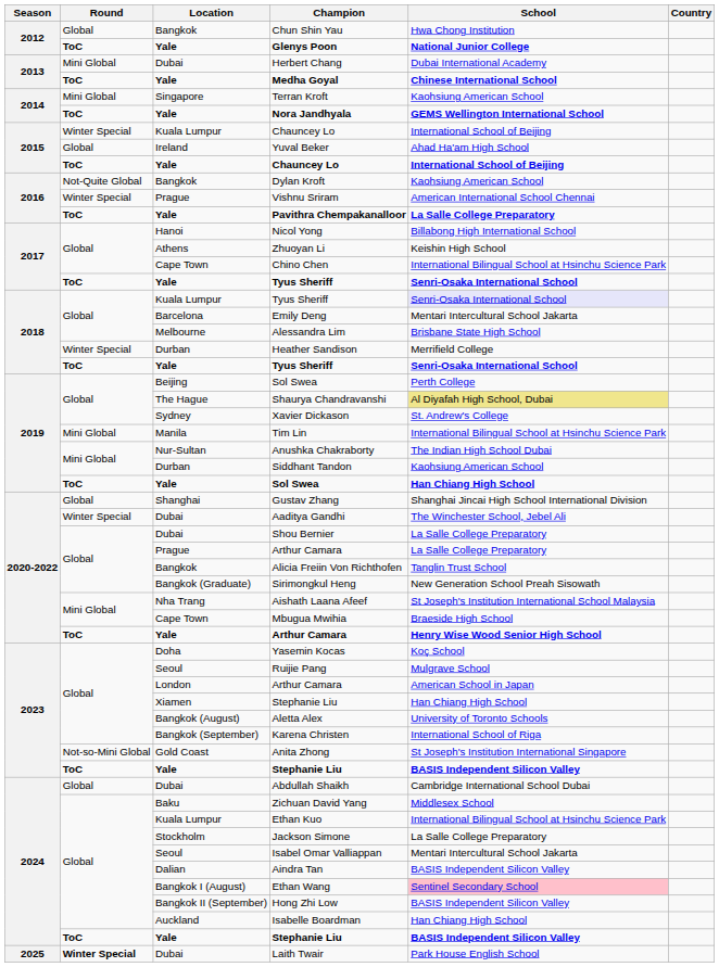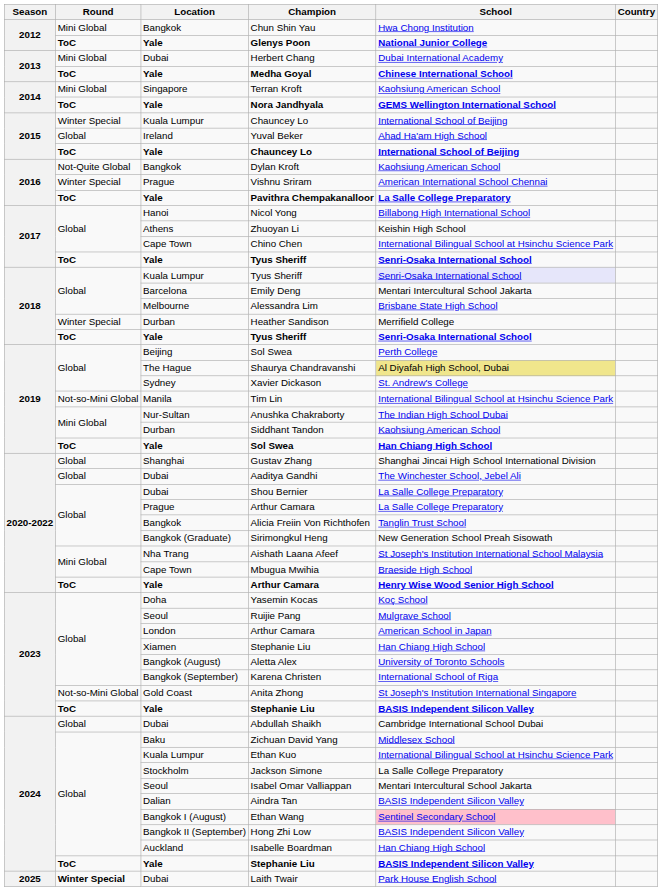 <table class="wikitable mw-collapsible">
 <tr>
 <th>Season</th>
 <th>Round</th>
 <th>Location</th>
 <th>Champion</th>
 <th>School</th>
 <th>Country</th>
 </tr>
 <tr>
 <th rowspan="2">2012</th>
-<td>Global</td>
+<td>Mini Global</td>
 <td>Bangkok</td>
 <td>Chun Shin Yau</td>
 <td><a href='#'>Hwa Chong Institution</a></td>
 <td></td>
 </tr>
 <tr>
 <td><strong>ToC</strong></td>
 <td><strong>Yale</strong></td>
 <td><strong>Glenys Poon</strong></td>
 <td><strong><a href='#'>National Junior College</a></strong></td>
 <td><strong></strong></td>
 </tr>
 <tr>
 <th rowspan="2">2013</th>
 <td>Mini Global</td>
 <td>Dubai</td>
 <td>Herbert Chang</td>
 <td><a href='#'>Dubai International Academy</a></td>
 <td></td>
 </tr>
 <tr>
 <td><strong>ToC</strong></td>
 <td><strong>Yale</strong></td>
 <td><strong>Medha Goyal</strong></td>
 <td><strong><a href='#'>Chinese International School</a></strong></td>
 <td><strong></strong></td>
 </tr>
 <tr>
 <th rowspan="2">2014</th>
 <td>Mini Global</td>
 <td>Singapore</td>
 <td>Terran Kroft</td>
 <td><a href='#'>Kaohsiung American School</a></td>
 <td></td>
 </tr>
 <tr>
 <td><strong>ToC</strong></td>
 <td><strong>Yale</strong></td>
 <td><strong>Nora Jandhyala</strong></td>
 <td><strong><a href='#'>GEMS Wellington International School</a></strong></td>
 <td><strong></strong></td>
 </tr>
 <tr>
 <th rowspan="3">2015</th>
 <td>Winter Special</td>
 <td>Kuala Lumpur</td>
 <td>Chauncey Lo</td>
 <td><a href='#'>International School of Beijing</a></td>
 <td></td>
 </tr>
 <tr>
 <td>Global</td>
 <td>Ireland</td>
 <td>Yuval Beker</td>
 <td><a href='#'>Ahad Ha'am High School</a></td>
 <td></td>
 </tr>
 <tr>
 <td><strong>ToC</strong></td>
 <td><strong>Yale</strong></td>
 <td><strong>Chauncey Lo</strong></td>
 <td><strong><a href='#'>International School of Beijing</a></strong></td>
 <td><strong></strong></td>
 </tr>
 <tr>
 <th rowspan="3">2016</th>
 <td>Not-Quite Global</td>
 <td>Bangkok</td>
 <td>Dylan Kroft</td>
 <td><a href='#'>Kaohsiung American School</a></td>
 <td></td>
 </tr>
 <tr>
 <td>Winter Special</td>
 <td>Prague</td>
 <td>Vishnu Sriram</td>
 <td><a href='#'>American International School Chennai</a></td>
 <td></td>
 </tr>
 <tr>
 <td><strong>ToC</strong></td>
 <td><strong>Yale</strong></td>
 <td><strong>Pavithra Chempakanalloor</strong></td>
 <td><strong><a href='#'>La Salle College Preparatory</a></strong></td>
 <td><strong></strong></td>
 </tr>
 <tr>
 <th rowspan="4">2017</th>
 <td rowspan="3">Global</td>
 <td>Hanoi</td>
 <td>Nicol Yong</td>
 <td><a href='#'>Billabong High International School</a></td>
 <td></td>
 </tr>
 <tr>
 <td>Athens</td>
 <td>Zhuoyan Li</td>
 <td>Keishin High School</td>
 <td></td>
 </tr>
 <tr>
 <td>Cape Town</td>
 <td>Chino Chen</td>
 <td><a href='#'>International Bilingual School at Hsinchu Science Park</a></td>
 <td></td>
 </tr>
 <tr>
 <td><strong>ToC</strong></td>
 <td><strong>Yale</strong></td>
 <td><strong>Tyus Sheriff</strong></td>
 <td><a href='#'><strong>Senri-Osaka International School</strong></a></td>
 <td><strong></strong></td>
 </tr>
 <tr>
 <th rowspan="5">2018</th>
 <td rowspan="3">Global</td>
 <td>Kuala Lumpur</td>
 <td>Tyus Sheriff</td>
 <td style="background: lavender;"><a href='#'>Senri-Osaka International School</a></td>
 <td></td>
 </tr>
 <tr>
 <td>Barcelona</td>
 <td>Emily Deng</td>
 <td>Mentari Intercultural School Jakarta</td>
 <td></td>
 </tr>
 <tr>
 <td>Melbourne</td>
 <td>Alessandra Lim</td>
 <td><a href='#'>Brisbane State High School</a></td>
 <td></td>
 </tr>
 <tr>
 <td>Winter Special</td>
 <td>Durban</td>
 <td>Heather Sandison</td>
 <td>Merrifield College</td>
 <td></td>
 </tr>
 <tr>
 <td><strong>ToC</strong></td>
 <td><strong>Yale</strong></td>
 <td><strong>Tyus Sheriff</strong></td>
 <td><a href='#'><strong>Senri-Osaka International School</strong></a></td>
 <td><strong></strong></td>
 </tr>
 <tr>
 <th rowspan="7">2019</th>
 <td rowspan="3">Global</td>
 <td>Beijing</td>
 <td>Sol Swea</td>
 <td><a href='#'>Perth College</a></td>
 <td></td>
 </tr>
 <tr>
 <td>The Hague</td>
 <td>Shaurya Chandravanshi</td>
 <td style="background: khaki;">Al Diyafah High School, Dubai</td>
 <td></td>
 </tr>
 <tr>
 <td>Sydney</td>
 <td>Xavier Dickason</td>
 <td><a href='#'>St. Andrew's College</a></td>
 <td></td>
 </tr>
 <tr>
-<td>Mini Global</td>
+<td>Not-so-Mini Global</td>
 <td>Manila</td>
 <td>Tim Lin</td>
 <td><a href='#'>International Bilingual School at Hsinchu Science Park</a></td>
 <td></td>
 </tr>
 <tr>
 <td rowspan="2">Mini Global</td>
 <td>Nur-Sultan</td>
 <td>Anushka Chakraborty</td>
 <td><a href='#'>The Indian High School Dubai</a></td>
 <td></td>
 </tr>
 <tr>
 <td>Durban</td>
 <td>Siddhant Tandon</td>
 <td><a href='#'>Kaohsiung American School</a></td>
 <td></td>
 </tr>
 <tr>
 <td><strong>ToC</strong></td>
 <td><strong>Yale</strong></td>
 <td><strong>Sol Swea</strong></td>
 <td><strong><a href='#'>Han Chiang High School</a></strong></td>
 <td><strong></strong></td>
 </tr>
 <tr>
 <th rowspan="9">2020-2022</th>
 <td>Global</td>
 <td>Shanghai</td>
 <td>Gustav Zhang</td>
 <td>Shanghai Jincai High School International Division</td>
 <td></td>
 </tr>
 <tr>
-<td>Winter Special</td>
+<td>Global</td>
 <td>Dubai</td>
 <td>Aaditya Gandhi</td>
 <td><a href='#'>The Winchester School, Jebel Ali</a></td>
 <td></td>
 </tr>
 <tr>
 <td rowspan="4">Global</td>
 <td>Dubai</td>
 <td>Shou Bernier</td>
 <td><a href='#'>La Salle College Preparatory</a></td>
 <td></td>
 </tr>
 <tr>
 <td>Prague</td>
 <td>Arthur Camara</td>
 <td><a href='#'>La Salle College Preparatory</a></td>
 <td></td>
 </tr>
 <tr>
 <td>Bangkok</td>
 <td>Alicia Freiin Von Richthofen</td>
 <td><a href='#'>Tanglin Trust School</a></td>
 <td></td>
 </tr>
 <tr>
 <td>Bangkok (Graduate)</td>
 <td>Sirimongkul Heng</td>
 <td>New Generation School Preah Sisowath</td>
 <td></td>
 </tr>
 <tr>
 <td rowspan="2">Mini Global</td>
 <td>Nha Trang</td>
 <td>Aishath Laana Afeef</td>
 <td><a href='#'>St Joseph's Institution International School Malaysia</a></td>
 <td></td>
 </tr>
 <tr>
 <td>Cape Town</td>
 <td>Mbugua Mwihia</td>
 <td><a href='#'>Braeside High School</a></td>
 <td></td>
 </tr>
 <tr>
 <td><strong>ToC</strong></td>
 <td><strong>Yale</strong></td>
 <td><strong>Arthur Camara</strong></td>
 <td><strong><a href='#'>Henry Wise Wood Senior High School</a></strong></td>
 <td><strong></strong></td>
 </tr>
 <tr>
 <th rowspan="8">2023</th>
 <td rowspan="6">Global</td>
 <td>Doha</td>
 <td>Yasemin Kocas</td>
 <td><a href='#'>Koç School</a></td>
 <td></td>
 </tr>
 <tr>
 <td>Seoul</td>
 <td>Ruijie Pang</td>
 <td><a href='#'>Mulgrave School</a></td>
 <td></td>
 </tr>
 <tr>
 <td>London</td>
 <td>Arthur Camara</td>
 <td><a href='#'>American School in Japan</a></td>
 <td></td>
 </tr>
 <tr>
 <td>Xiamen</td>
 <td>Stephanie Liu</td>
 <td><a href='#'>Han Chiang High School</a></td>
 <td></td>
 </tr>
 <tr>
 <td>Bangkok (August)</td>
 <td>Aletta Alex</td>
 <td><a href='#'>University of Toronto Schools</a></td>
 <td></td>
 </tr>
 <tr>
 <td>Bangkok (September)</td>
 <td>Karena Christen</td>
 <td><a href='#'>International School of Riga</a></td>
 <td></td>
 </tr>
 <tr>
 <td>Not-so-Mini Global</td>
 <td>Gold Coast</td>
 <td>Anita Zhong</td>
 <td><a href='#'>St Joseph's Institution International Singapore</a></td>
 <td></td>
 </tr>
 <tr>
 <td><strong>ToC</strong></td>
 <td><strong>Yale</strong></td>
 <td><strong>Stephanie Liu</strong></td>
 <td><strong><a href='#'>BASIS Independent Silicon Valley</a></strong></td>
 <td><strong></strong></td>
 </tr>
 <tr>
 <th rowspan="10">2024</th>
 <td>Global</td>
 <td>Dubai</td>
 <td>Abdullah Shaikh</td>
 <td>Cambridge International School Dubai</td>
 <td></td>
 </tr>
 <tr>
 <td rowspan="8">Global</td>
 <td>Baku</td>
 <td>Zichuan David Yang</td>
 <td><a href='#'>Middlesex School</a></td>
 <td></td>
 </tr>
 <tr>
 <td>Kuala Lumpur</td>
 <td>Ethan Kuo</td>
 <td><a href='#'>International Bilingual School at Hsinchu Science Park</a></td>
 <td></td>
 </tr>
 <tr>
 <td>Stockholm</td>
 <td>Jackson Simone</td>
 <td>La Salle College Preparatory</td>
 <td></td>
 </tr>
 <tr>
 <td>Seoul</td>
 <td>Isabel Omar Valliappan</td>
 <td>Mentari Intercultural School Jakarta</td>
 <td></td>
 </tr>
 <tr>
 <td>Dalian</td>
 <td>Aindra Tan</td>
 <td><a href='#'>BASIS Independent Silicon Valley</a></td>
 <td></td>
 </tr>
 <tr>
 <td>Bangkok I (August)</td>
 <td>Ethan Wang</td>
 <td style="background: pink;"><a href='#'>Sentinel Secondary School</a></td>
 <td></td>
 </tr>
 <tr>
 <td>Bangkok II (September)</td>
 <td>Hong Zhi Low</td>
 <td><a href='#'>BASIS Independent Silicon Valley</a></td>
 <td></td>
 </tr>
 <tr>
 <td>Auckland</td>
 <td>Isabelle Boardman</td>
 <td><a href='#'>Han Chiang High School</a></td>
 <td></td>
 </tr>
 <tr>
 <td><strong>ToC</strong></td>
 <td><strong>Yale</strong></td>
 <td><strong>Stephanie Liu</strong></td>
 <td><strong><a href='#'>BASIS Independent Silicon Valley</a></strong></td>
 <td><strong></strong></td>
 </tr>
 <tr>
 <th>2025</th>
 <td><strong>Winter Special</strong></td>
 <td>Dubai</td>
 <td>Laith Twair</td>
 <td><a href='#'>Park House English School</a></td>
 <td></td>
 </tr>
 </table>
